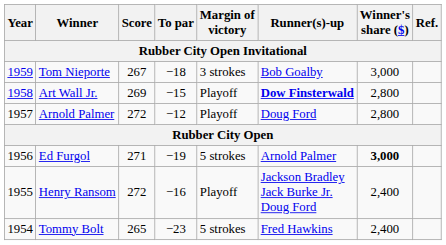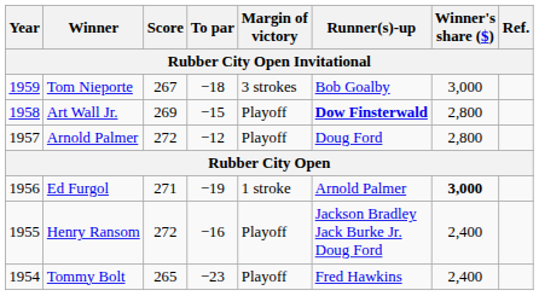 <table class="wikitable" style="font-size:95%">
 <tr>
 <th>Year</th>
 <th>Winner</th>
 <th>Score</th>
 <th>To par</th>
 <th>Margin of<br>victory</th>
 <th>Runner(s)-up</th>
 <th>Winner's<br>share (<a href='#'>$</a>)</th>
 <th>Ref.</th>
 </tr>
 <tr>
 <th colspan=9>Rubber City Open Invitational</th>
 </tr>
 <tr>
 <td><a href='#'>1959</a></td>
 <td> <a href='#'>Tom Nieporte</a></td>
 <td align=center>267</td>
 <td align=center>−18</td>
 <td>3 strokes</td>
 <td> <a href='#'>Bob Goalby</a></td>
 <td align=center>3,000</td>
 <td></td>
 </tr>
 <tr>
 <td><a href='#'>1958</a></td>
 <td> <a href='#'>Art Wall Jr.</a></td>
 <td align=center>269</td>
 <td align=center>−15</td>
 <td>Playoff</td>
 <td><strong> <a href='#'>Dow Finsterwald</a></strong></td>
 <td align=center>2,800</td>
 <td></td>
 </tr>
 <tr>
 <td>1957</td>
 <td> <a href='#'>Arnold Palmer</a></td>
 <td align=center>272</td>
 <td align=center>−12</td>
 <td>Playoff</td>
 <td> <a href='#'>Doug Ford</a></td>
 <td align=center>2,800</td>
 <td></td>
 </tr>
 <tr>
 <th colspan=9>Rubber City Open</th>
 </tr>
 <tr>
 <td>1956</td>
 <td> <a href='#'>Ed Furgol</a></td>
 <td align=center>271</td>
 <td align=center>−19</td>
-<td>5 strokes</td>
+<td>1 stroke</td>
 <td> <a href='#'>Arnold Palmer</a></td>
 <td align=center><strong>3,000</strong></td>
 <td></td>
 </tr>
 <tr>
 <td>1955</td>
 <td> <a href='#'>Henry Ransom</a></td>
 <td align=center>272</td>
 <td align=center>−16</td>
 <td>Playoff</td>
 <td> <a href='#'>Jackson Bradley</a><br> <a href='#'>Jack Burke Jr.</a><br> <a href='#'>Doug Ford</a></td>
 <td align=center>2,400</td>
 <td></td>
 </tr>
 <tr>
 <td>1954</td>
 <td> <a href='#'>Tommy Bolt</a></td>
 <td align=center>265</td>
 <td align=center>−23</td>
-<td>5 strokes</td>
+<td>Playoff</td>
 <td> <a href='#'>Fred Hawkins</a></td>
 <td align=center>2,400</td>
 <td></td>
 </tr>
 </table>
